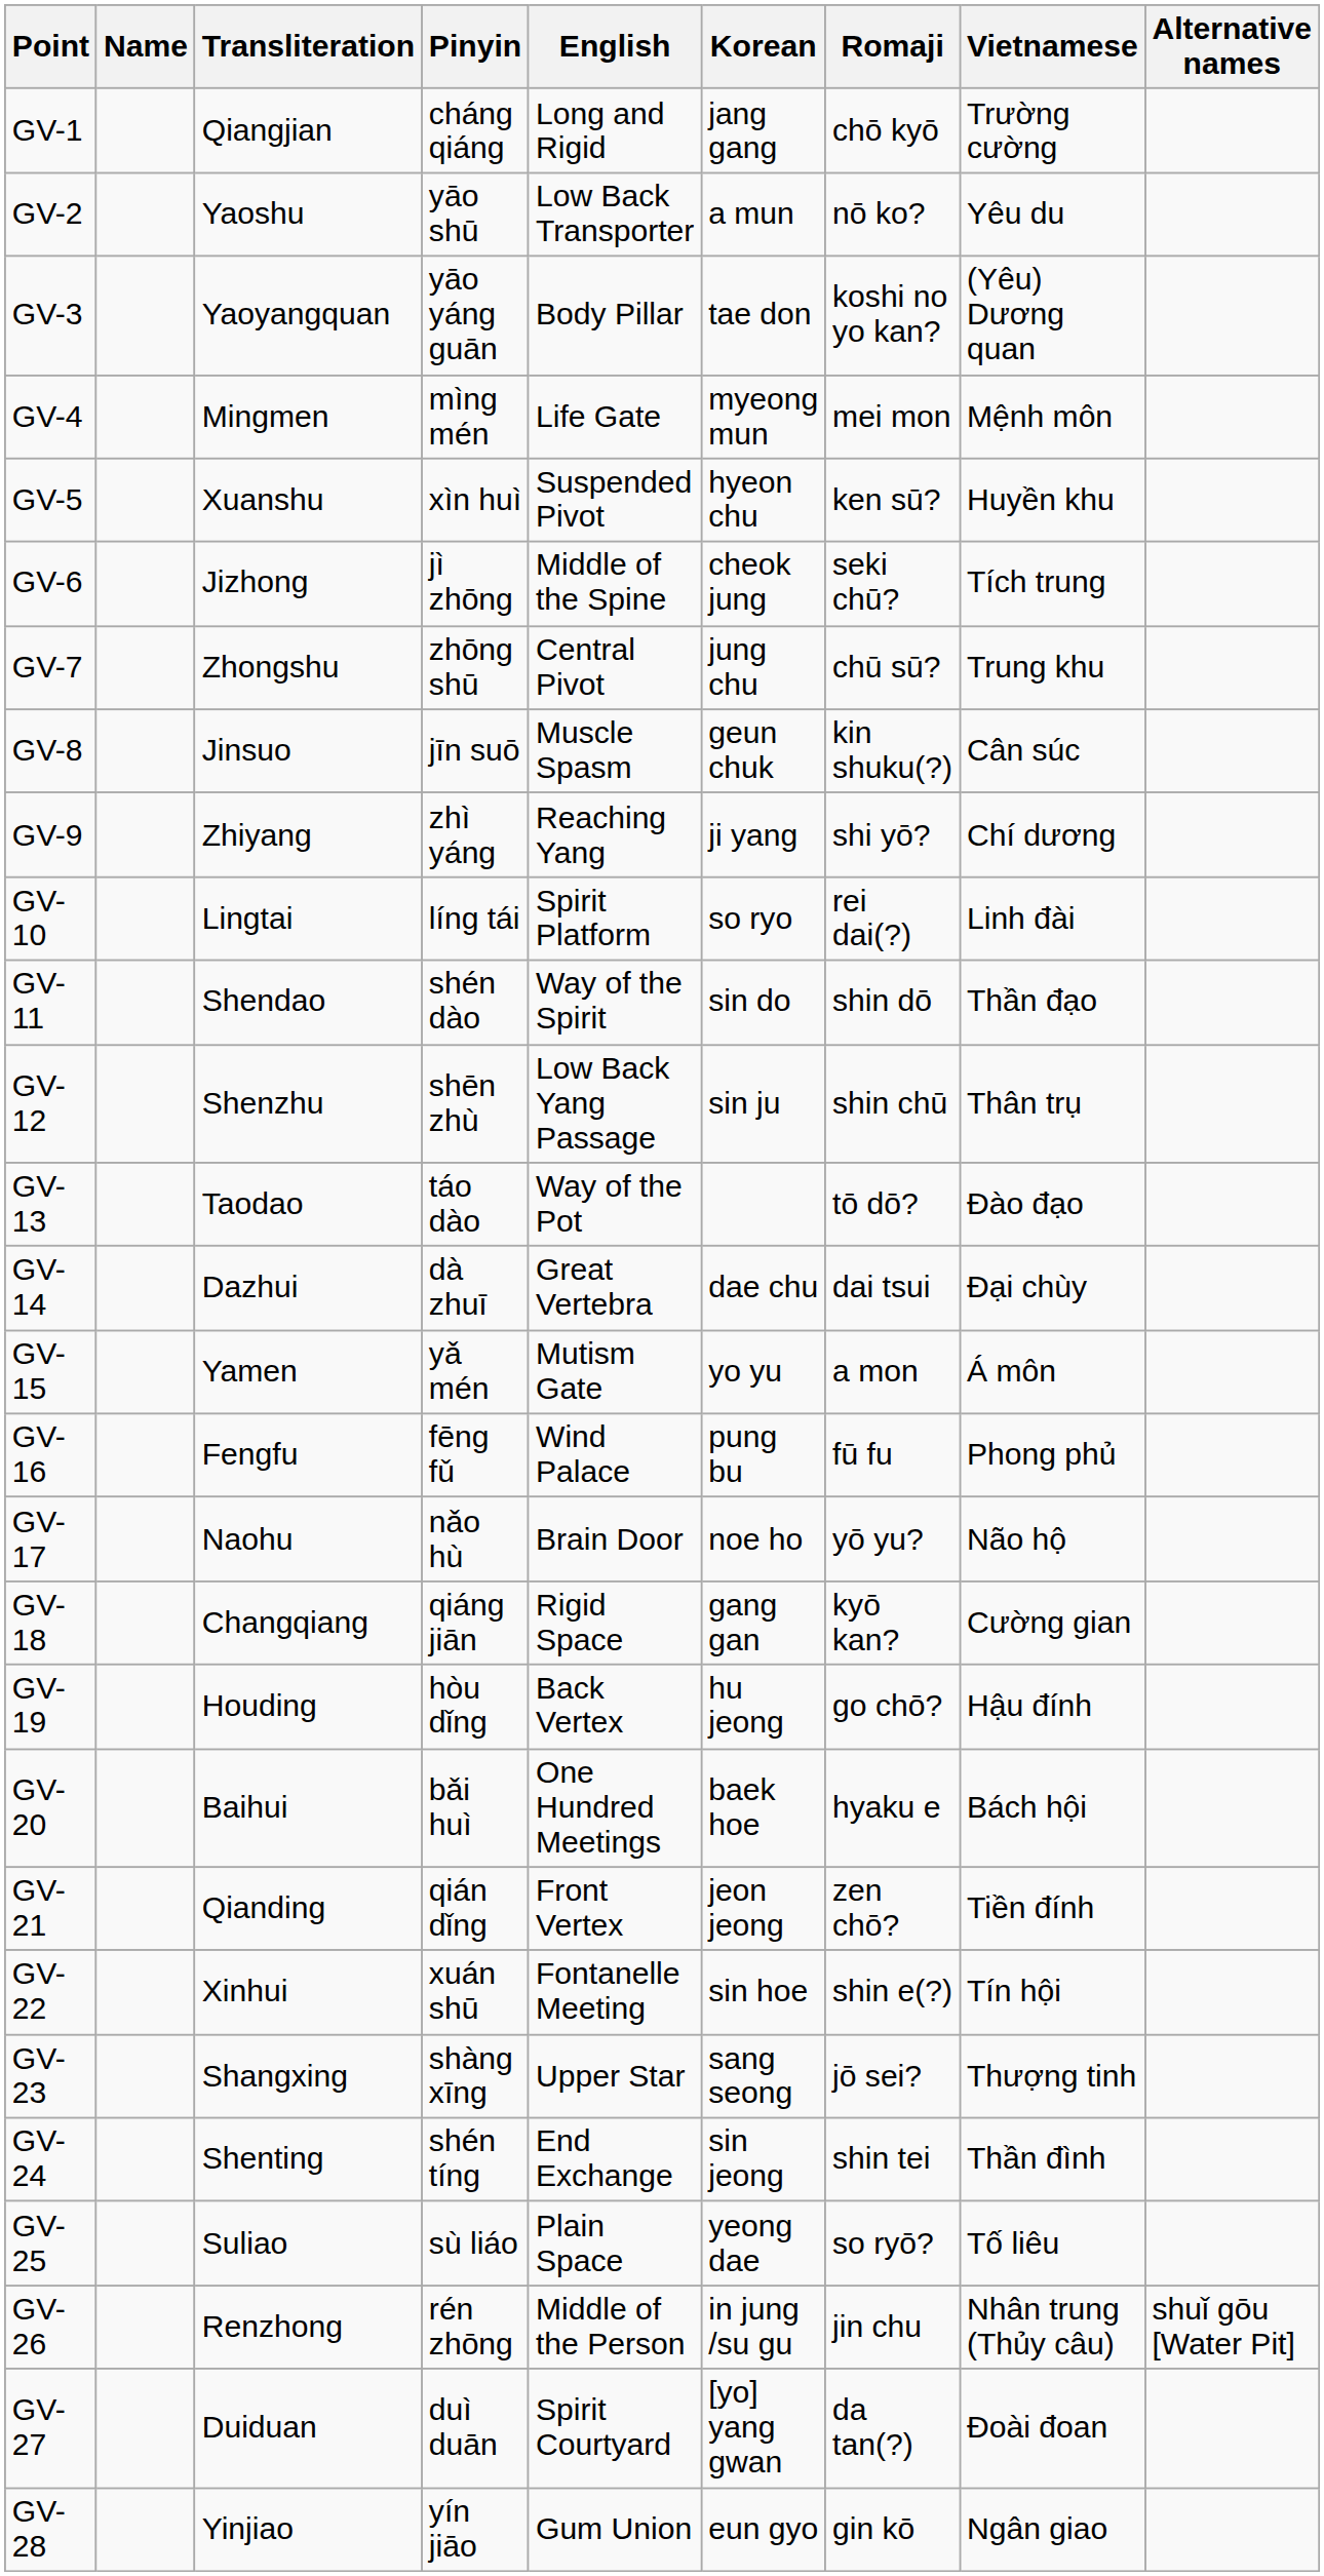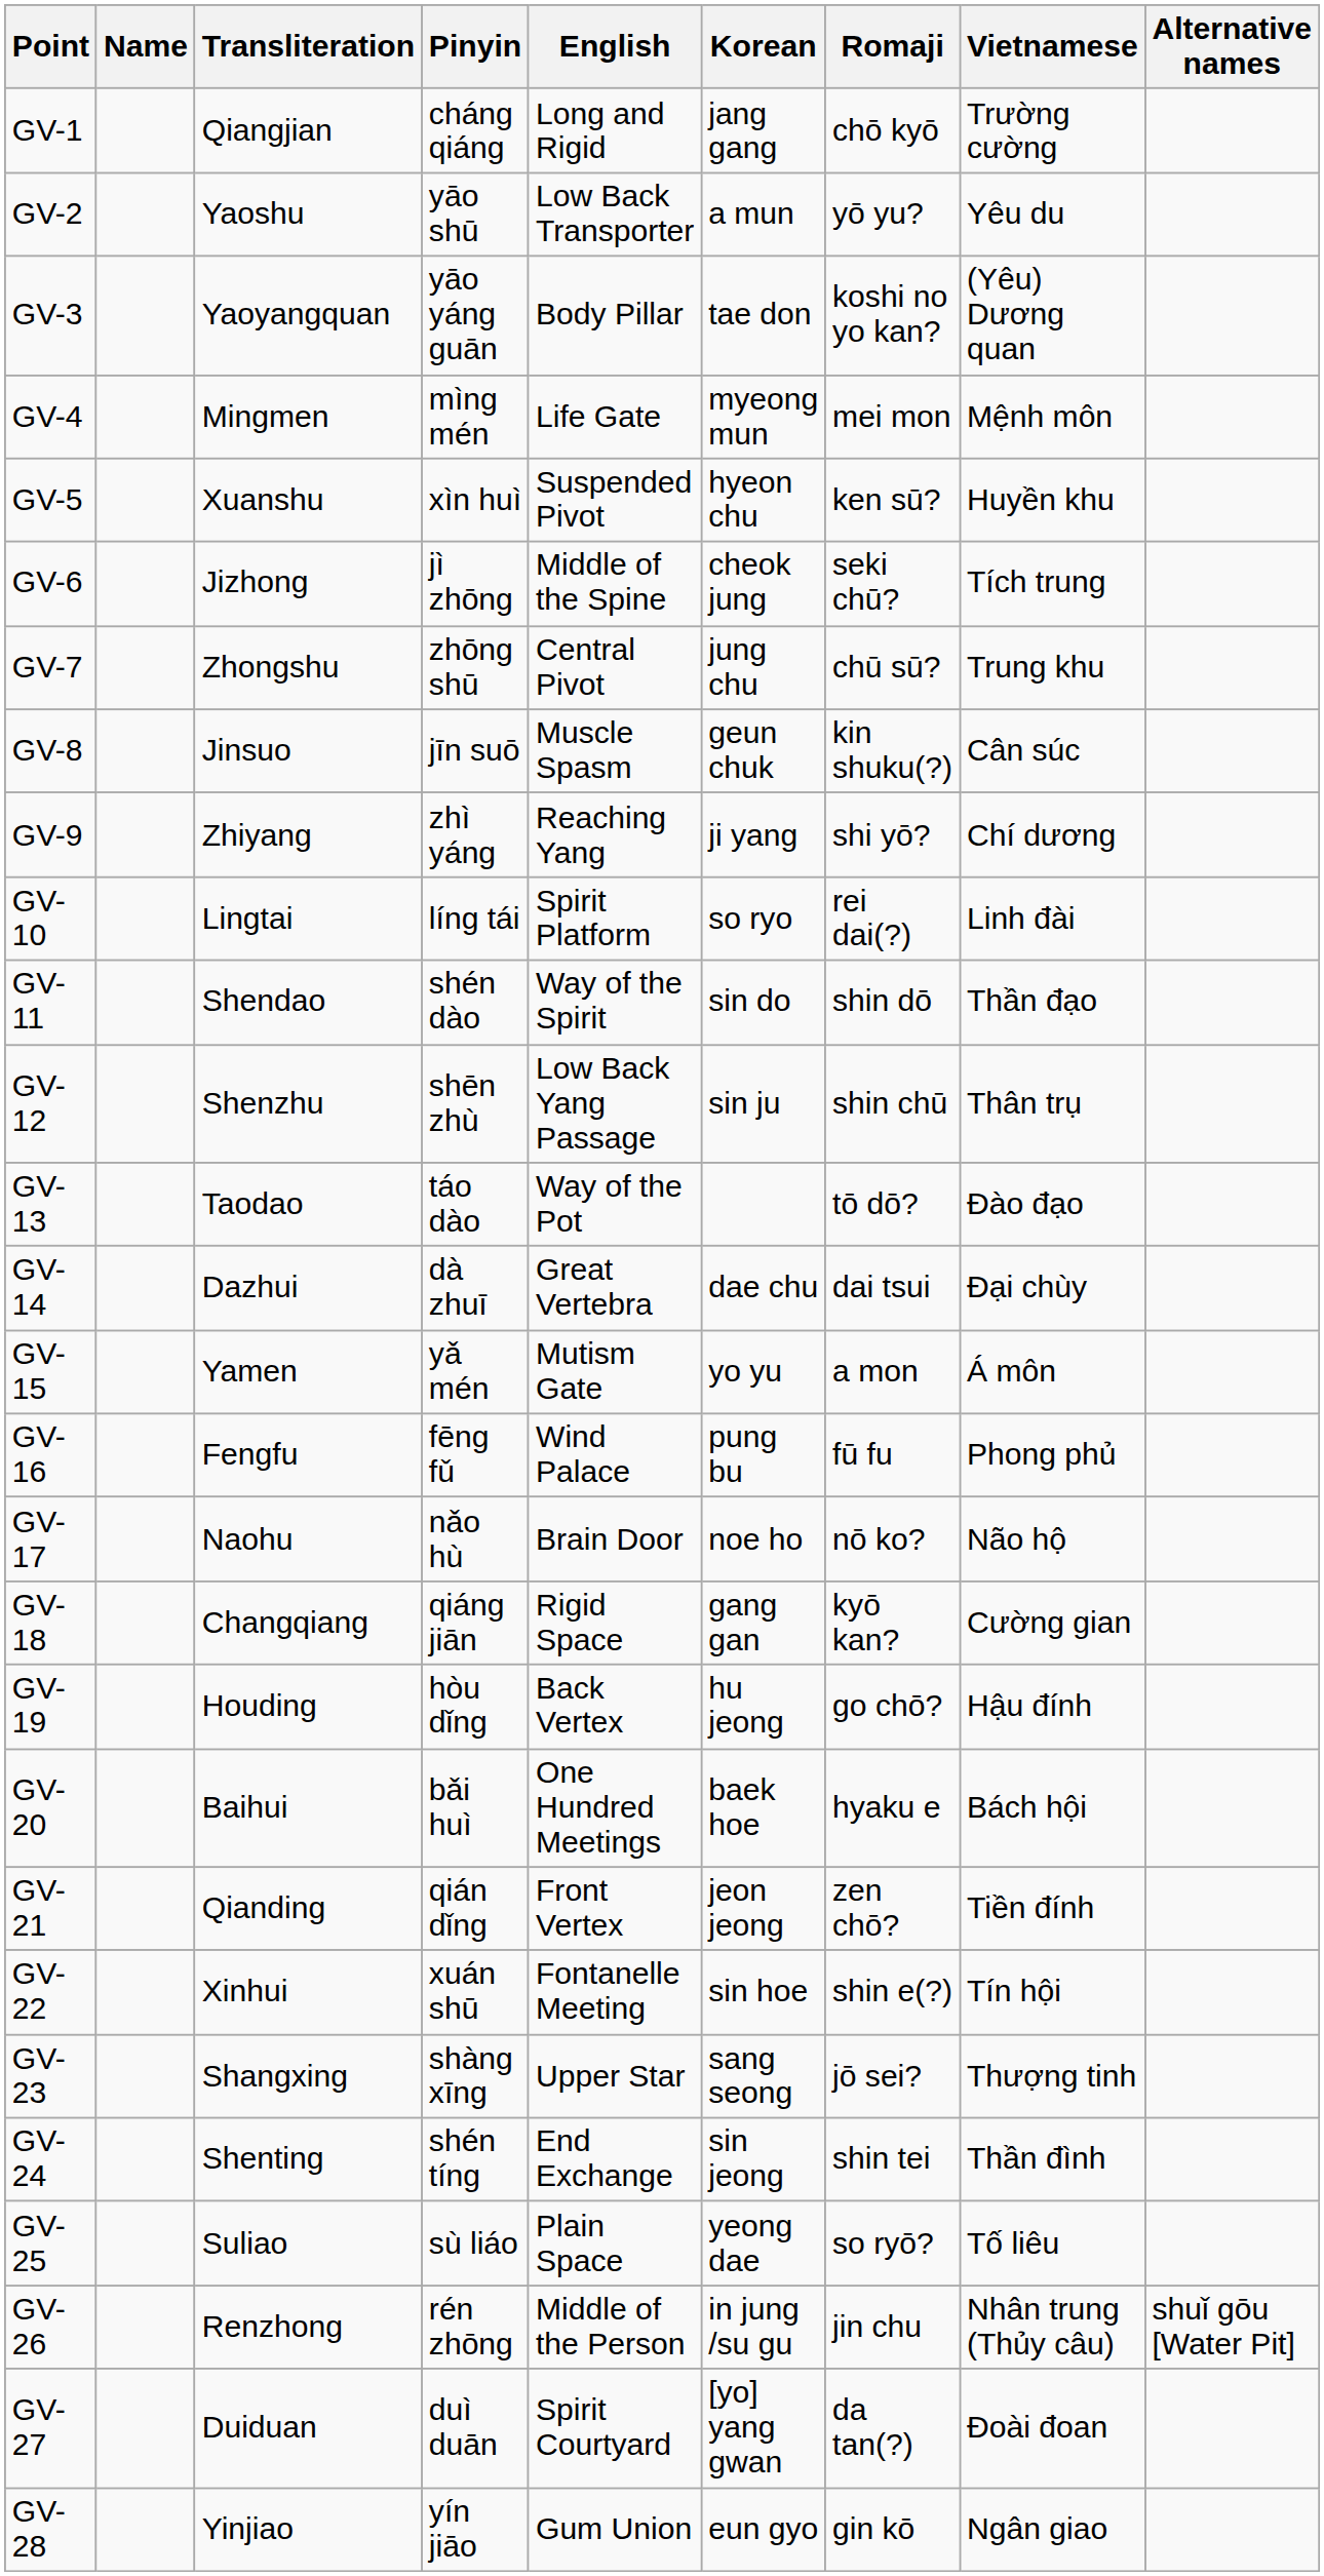 <table class="wikitable">
 <tr>
 <th>Point</th>
 <th>Name</th>
 <th>Transliteration</th>
 <th>Pinyin</th>
 <th>English</th>
 <th>Korean </th>
 <th>Romaji</th>
 <th>Vietnamese</th>
 <th>Alternative names</th>
 </tr>
 <tr>
 <td>GV-1</td>
 <td></td>
 <td>Qiangjian</td>
 <td>cháng qiáng</td>
 <td>Long and Rigid</td>
 <td>jang gang </td>
 <td>chō kyō</td>
 <td>Trường cường</td>
 <td></td>
 </tr>
 <tr>
 <td>GV-2</td>
 <td></td>
 <td>Yaoshu</td>
 <td>yāo shū</td>
 <td>Low Back Transporter</td>
 <td>a mun </td>
-<td>nō ko?</td>
+<td>yō yu?</td>
 <td>Yêu du</td>
 <td></td>
 </tr>
 <tr>
 <td>GV-3</td>
 <td></td>
 <td>Yaoyangquan</td>
 <td>yāo yáng guān</td>
 <td>Body Pillar</td>
 <td>tae don </td>
 <td>koshi no yo kan?</td>
 <td>(Yêu) Dương quan</td>
 <td></td>
 </tr>
 <tr>
 <td>GV-4</td>
 <td></td>
 <td>Mingmen</td>
 <td>mìng mén</td>
 <td>Life Gate</td>
 <td>myeong mun </td>
 <td>mei mon</td>
 <td>Mệnh môn</td>
 <td></td>
 </tr>
 <tr>
 <td>GV-5</td>
 <td></td>
 <td>Xuanshu</td>
 <td>xìn huì</td>
 <td>Suspended Pivot</td>
 <td>hyeon chu </td>
 <td>ken sū?</td>
 <td>Huyền khu</td>
 <td></td>
 </tr>
 <tr>
 <td>GV-6</td>
 <td></td>
 <td>Jizhong</td>
 <td>jì zhōng</td>
 <td>Middle of the Spine</td>
 <td>cheok jung </td>
 <td>seki chū?</td>
 <td>Tích trung</td>
 <td></td>
 </tr>
 <tr>
 <td>GV-7</td>
 <td></td>
 <td>Zhongshu</td>
 <td>zhōng shū</td>
 <td>Central Pivot</td>
 <td>jung chu </td>
 <td>chū sū?</td>
 <td>Trung khu</td>
 <td></td>
 </tr>
 <tr>
 <td>GV-8</td>
 <td></td>
 <td>Jinsuo</td>
 <td>jīn suō</td>
 <td>Muscle Spasm</td>
 <td>geun chuk </td>
 <td>kin shuku(?)</td>
 <td>Cân súc</td>
 <td></td>
 </tr>
 <tr>
 <td>GV-9</td>
 <td></td>
 <td>Zhiyang</td>
 <td>zhì yáng</td>
 <td>Reaching Yang</td>
 <td>ji yang </td>
 <td>shi yō?</td>
 <td>Chí dương</td>
 <td></td>
 </tr>
 <tr>
 <td>GV-10</td>
 <td></td>
 <td>Lingtai</td>
 <td>líng tái</td>
 <td>Spirit Platform</td>
 <td>so ryo </td>
 <td>rei dai(?)</td>
 <td>Linh đài</td>
 <td></td>
 </tr>
 <tr>
 <td>GV-11</td>
 <td></td>
 <td>Shendao</td>
 <td>shén dào</td>
 <td>Way of the Spirit</td>
 <td>sin do </td>
 <td>shin dō</td>
 <td>Thần đạo</td>
 <td></td>
 </tr>
 <tr>
 <td>GV-12</td>
 <td></td>
 <td>Shenzhu</td>
 <td>shēn zhù</td>
 <td>Low Back Yang Passage</td>
 <td>sin ju </td>
 <td>shin chū</td>
 <td>Thân trụ</td>
 <td></td>
 </tr>
 <tr>
 <td>GV-13</td>
 <td></td>
 <td>Taodao</td>
 <td>táo dào</td>
 <td>Way of the Pot</td>
 <td> </td>
 <td>tō dō?</td>
 <td>Đào đạo</td>
 <td></td>
 </tr>
 <tr>
 <td>GV-14</td>
 <td></td>
 <td>Dazhui</td>
 <td>dà zhuī</td>
 <td>Great Vertebra</td>
 <td>dae chu </td>
 <td>dai tsui</td>
 <td>Đại chùy</td>
 <td></td>
 </tr>
 <tr>
 <td>GV-15</td>
 <td></td>
 <td>Yamen</td>
 <td>yǎ mén</td>
 <td>Mutism Gate</td>
 <td>yo yu </td>
 <td>a mon</td>
 <td>Á môn</td>
 <td></td>
 </tr>
 <tr>
 <td>GV-16</td>
 <td></td>
 <td>Fengfu</td>
 <td>fēng fǔ</td>
 <td>Wind Palace</td>
 <td>pung bu </td>
 <td>fū fu</td>
 <td>Phong phủ</td>
 <td></td>
 </tr>
 <tr>
 <td>GV-17</td>
 <td></td>
 <td>Naohu</td>
 <td>nǎo hù</td>
 <td>Brain Door</td>
 <td>noe ho </td>
-<td>yō yu?</td>
+<td>nō ko?</td>
 <td>Não hộ</td>
 <td></td>
 </tr>
 <tr>
 <td>GV-18</td>
 <td></td>
 <td>Changqiang</td>
 <td>qiáng jiān</td>
 <td>Rigid Space</td>
 <td>gang gan </td>
 <td>kyō kan?</td>
 <td>Cường gian</td>
 <td></td>
 </tr>
 <tr>
 <td>GV-19</td>
 <td></td>
 <td>Houding</td>
 <td>hòu dǐng</td>
 <td>Back Vertex</td>
 <td>hu jeong </td>
 <td>go chō?</td>
 <td>Hậu đính</td>
 <td></td>
 </tr>
 <tr>
 <td>GV-20</td>
 <td></td>
 <td>Baihui</td>
 <td>bǎi huì</td>
 <td>One Hundred Meetings</td>
 <td>baek hoe </td>
 <td>hyaku e</td>
 <td>Bách hội</td>
 <td></td>
 </tr>
 <tr>
 <td>GV-21</td>
 <td></td>
 <td>Qianding</td>
 <td>qián dǐng</td>
 <td>Front Vertex</td>
 <td>jeon jeong </td>
 <td>zen chō?</td>
 <td>Tiền đính</td>
 <td></td>
 </tr>
 <tr>
 <td>GV-22</td>
 <td></td>
 <td>Xinhui</td>
 <td>xuán shū</td>
 <td>Fontanelle Meeting</td>
 <td>sin hoe </td>
 <td>shin e(?)</td>
 <td>Tín hội</td>
 <td></td>
 </tr>
 <tr>
 <td>GV-23</td>
 <td></td>
 <td>Shangxing</td>
 <td>shàng xīng</td>
 <td>Upper Star</td>
 <td>sang seong </td>
 <td>jō sei?</td>
 <td>Thượng tinh</td>
 <td></td>
 </tr>
 <tr>
 <td>GV-24</td>
 <td></td>
 <td>Shenting</td>
 <td>shén tíng</td>
 <td>End Exchange</td>
 <td>sin jeong </td>
 <td>shin tei</td>
 <td>Thần đình</td>
 <td></td>
 </tr>
 <tr>
 <td>GV-25</td>
 <td></td>
 <td>Suliao</td>
 <td>sù liáo</td>
 <td>Plain Space</td>
 <td>yeong dae </td>
 <td>so ryō?</td>
 <td>Tố liêu</td>
 <td></td>
 </tr>
 <tr>
 <td>GV-26</td>
 <td></td>
 <td>Renzhong</td>
 <td>rén zhōng</td>
 <td>Middle of the Person</td>
 <td>in jung /su gu </td>
 <td>jin chu</td>
 <td>Nhân trung (Thủy câu)</td>
 <td> shuǐ gōu [Water Pit]</td>
 </tr>
 <tr>
 <td>GV-27</td>
 <td></td>
 <td>Duiduan</td>
 <td>duì duān</td>
 <td>Spirit Courtyard</td>
 <td>[yo] yang gwan  </td>
 <td>da tan(?)</td>
 <td>Đoài đoan</td>
 <td></td>
 </tr>
 <tr>
 <td>GV-28</td>
 <td></td>
 <td>Yinjiao</td>
 <td>yín jiāo</td>
 <td>Gum Union</td>
 <td>eun gyo </td>
 <td>gin kō</td>
 <td>Ngân giao</td>
 <td></td>
 </tr>
 </table>
